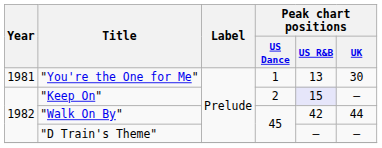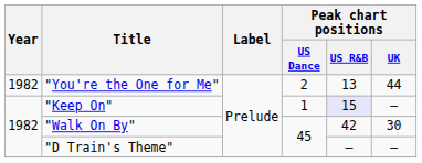 <table class="wikitable">
 <tr>
 <th rowspan="2">Year</th>
 <th rowspan="2">Title</th>
 <th rowspan="2">Label</th>
 <th colspan="3">Peak chart positions</th>
 </tr>
 <tr>
 <th width="40"><small><a href='#'>US Dance</a></small><br></th>
 <th width="40"><small><a href='#'>US R&B</a></small><br></th>
 <th width="40"><small><a href='#'>UK</a></small><br></th>
 </tr>
 <tr>
-<td>1981</td>
+<td>1982</td>
 <td>"<a href='#'>You're the One for Me</a>"</td>
 <td rowspan="4">Prelude</td>
-<td align=center>1</td>
+<td align=center>2</td>
 <td align=center>13</td>
-<td align=center>30</td>
+<td align=center>44</td>
 </tr>
 <tr>
 <td rowspan="3">1982</td>
 <td>"<a href='#'>Keep On</a>"</td>
-<td align=center>2</td>
+<td align=center>1</td>
 <td align=center style="background: lavender;">15</td>
 <td align=center>—</td>
 </tr>
 <tr>
 <td>"<a href='#'>Walk On By</a>"</td>
 <td align=center rowspan=2>45</td>
 <td align=center>42</td>
-<td align=center>44</td>
+<td align=center>30</td>
 </tr>
 <tr>
 <td>"D Train's Theme"</td>
 <td align=center>―</td>
 <td align=center>―</td>
 </tr>
 <tr>
 </tr>
 </table>
